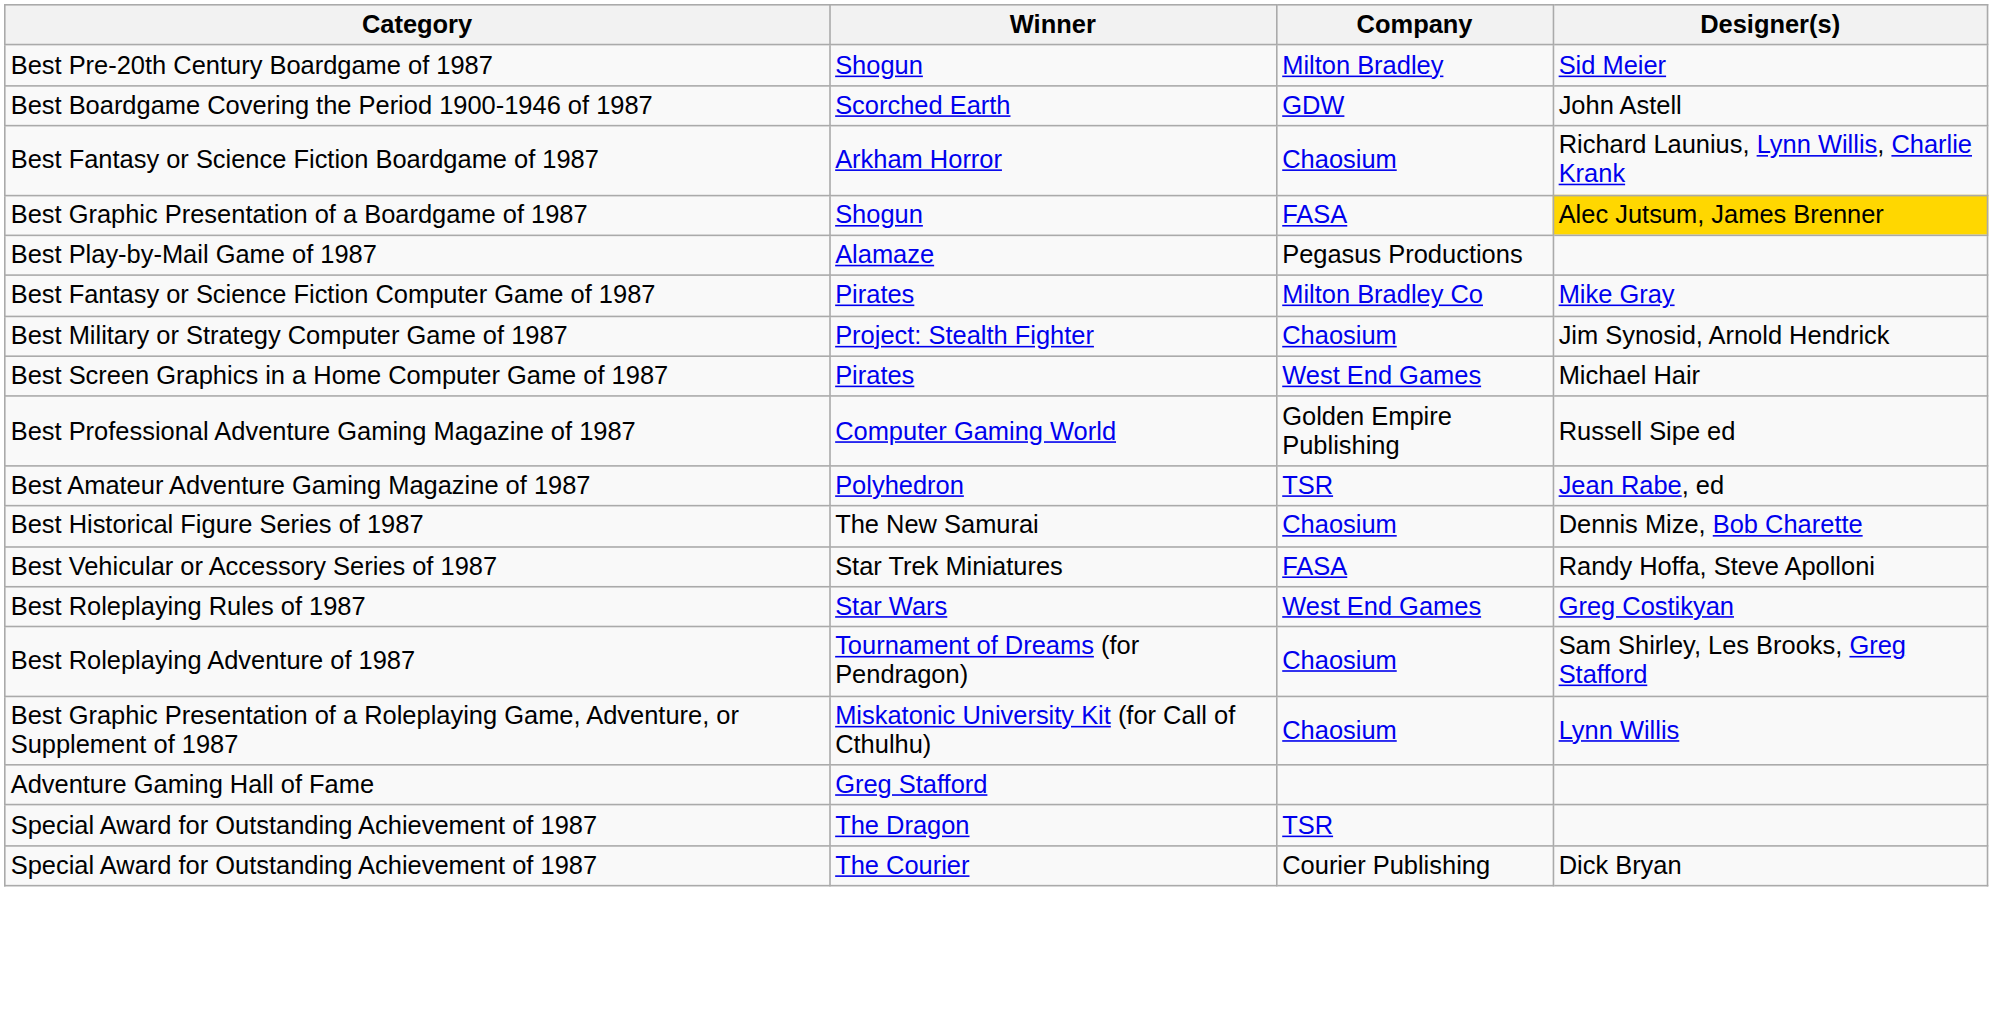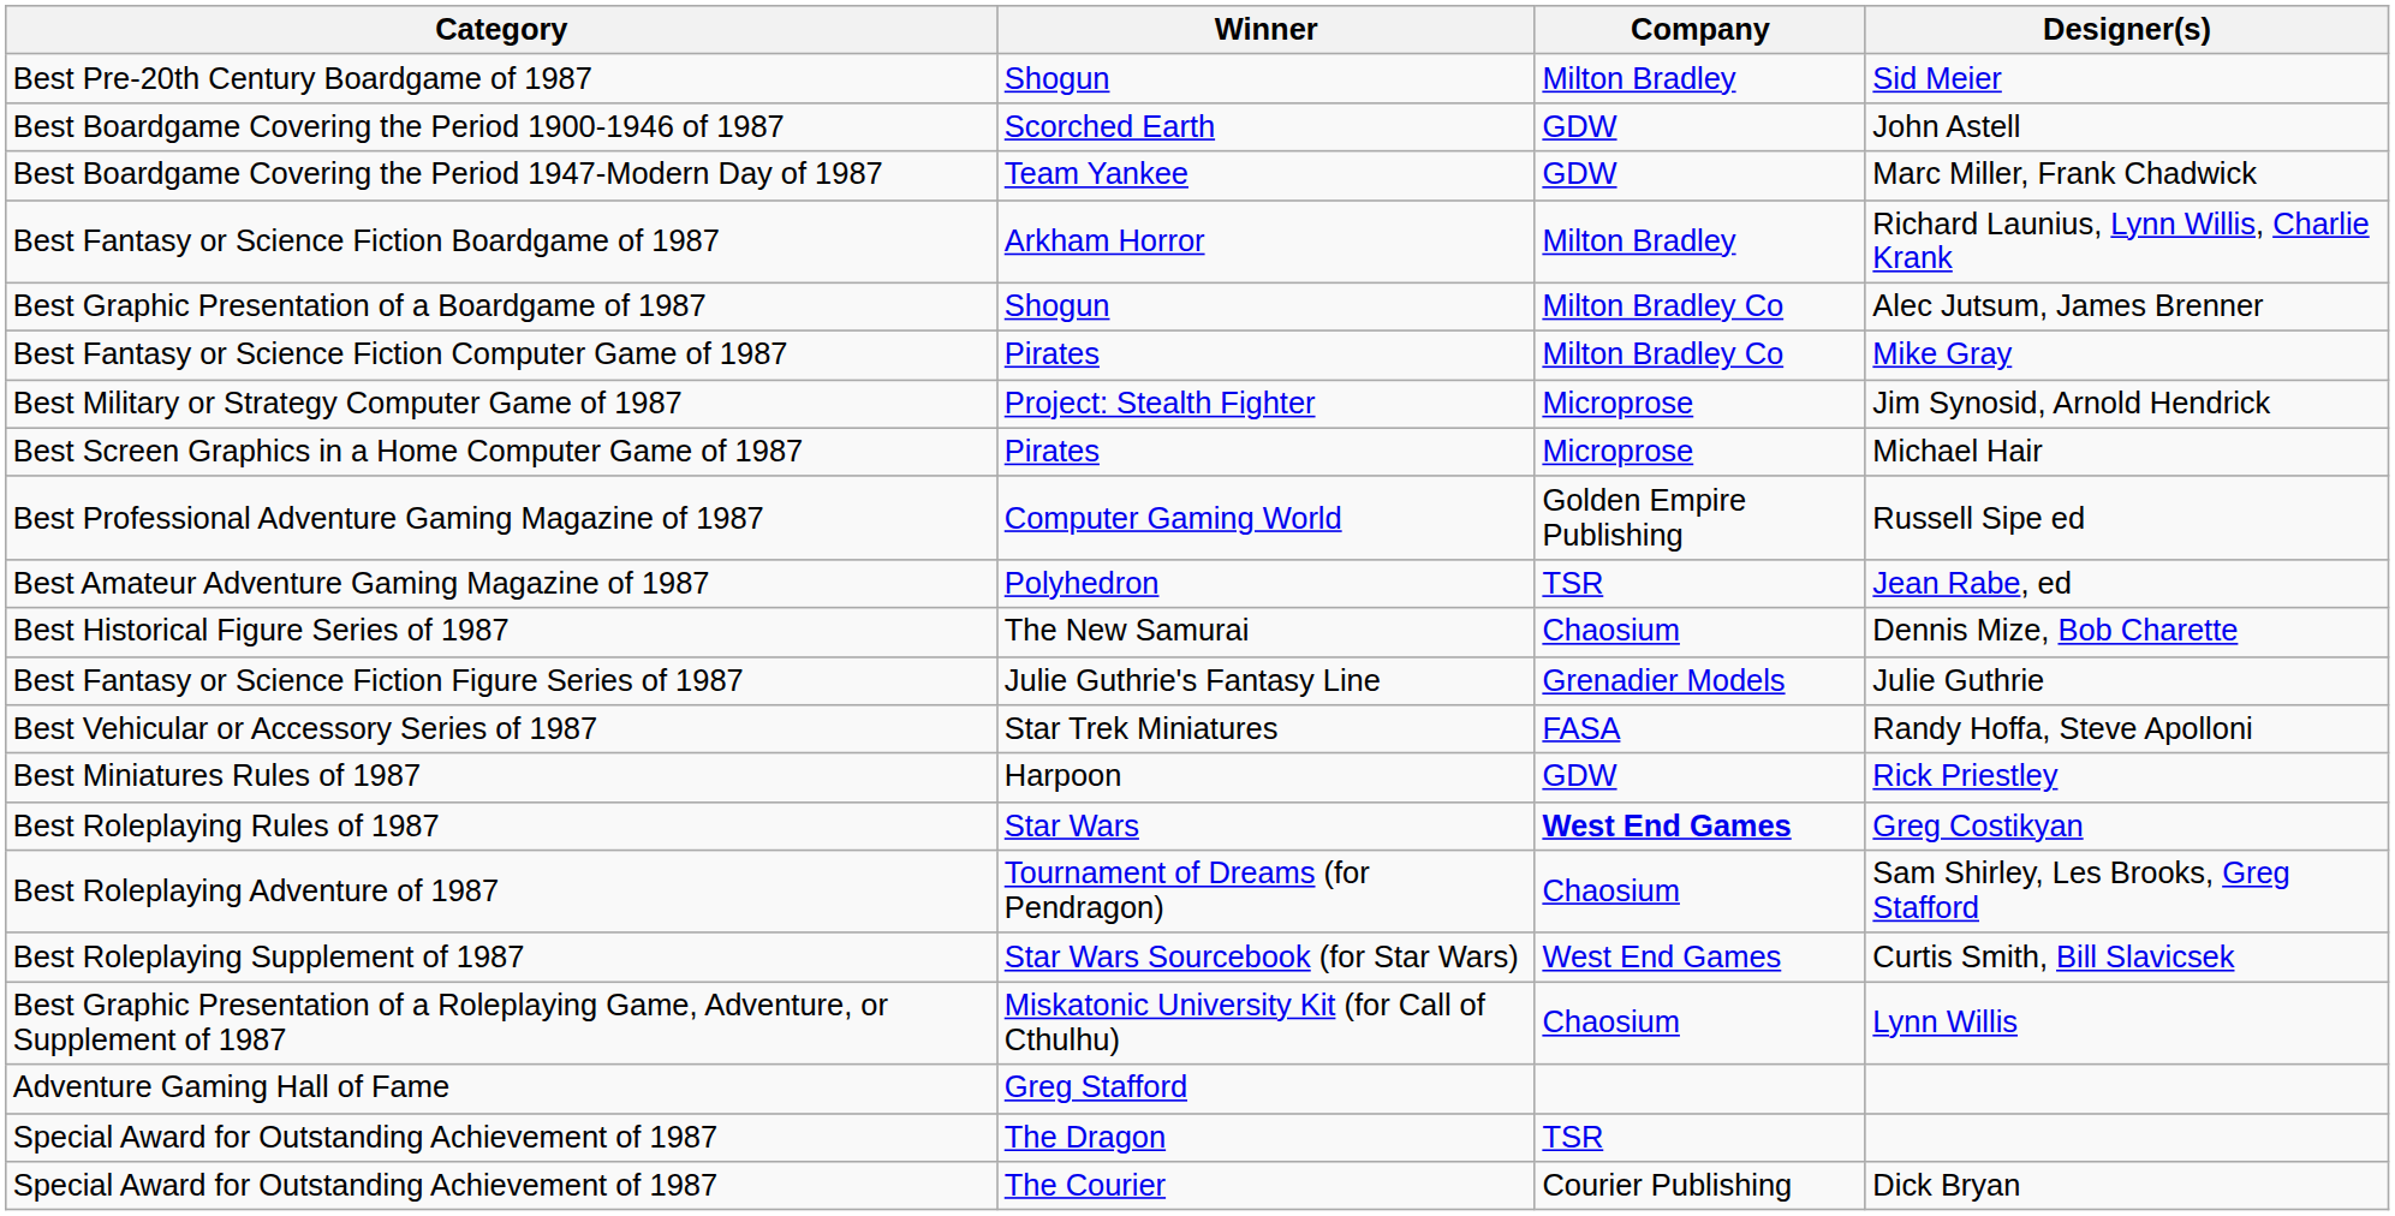 <table class="wikitable">
 <tr>
 <th>Category</th>
 <th>Winner</th>
 <th>Company</th>
 <th>Designer(s)</th>
 </tr>
 <tr>
 <td>Best Pre-20th Century Boardgame of 1987</td>
 <td><a href='#'>Shogun</a></td>
 <td><a href='#'>Milton Bradley</a></td>
 <td><a href='#'>Sid Meier</a></td>
 </tr>
 <tr>
 <td>Best Boardgame Covering the Period 1900-1946 of 1987</td>
 <td><a href='#'>Scorched Earth</a></td>
 <td><a href='#'>GDW</a></td>
 <td>John Astell</td>
 </tr>
 <tr>
+<td>Best Boardgame Covering the Period 1947-Modern Day of 1987</td>
+<td><a href='#'>Team Yankee</a></td>
+<td><a href='#'>GDW</a></td>
+<td>Marc Miller, Frank Chadwick</td>
+</tr>
+<tr>
 <td>Best Fantasy or Science Fiction Boardgame of 1987</td>
 <td><a href='#'>Arkham Horror</a></td>
-<td><a href='#'>Chaosium</a></td>
+<td><a href='#'>Milton Bradley</a></td>
 <td>Richard Launius, <a href='#'>Lynn Willis</a>, <a href='#'>Charlie Krank</a></td>
 </tr>
 <tr>
 <td>Best Graphic Presentation of a Boardgame of 1987</td>
 <td><a href='#'>Shogun</a></td>
-<td><a href='#'>FASA</a></td>
-<td style="background: gold;">Alec Jutsum, James Brenner</td>
-</tr>
-<tr>
-<td>Best Play-by-Mail Game of 1987</td>
-<td><a href='#'>Alamaze</a></td>
-<td>Pegasus Productions</td>
-<td></td>
+<td><a href='#'>Milton Bradley Co</a></td>
+<td>Alec Jutsum, James Brenner</td>
 </tr>
 <tr>
 <td>Best Fantasy or Science Fiction Computer Game of 1987</td>
 <td><a href='#'>Pirates</a></td>
 <td><a href='#'>Milton Bradley Co</a></td>
 <td><a href='#'>Mike Gray</a></td>
 </tr>
 <tr>
 <td>Best Military or Strategy Computer Game of 1987</td>
 <td><a href='#'>Project: Stealth Fighter</a></td>
-<td><a href='#'>Chaosium</a></td>
+<td><a href='#'>Microprose</a></td>
 <td>Jim Synosid, Arnold Hendrick</td>
 </tr>
 <tr>
 <td>Best Screen Graphics in a Home Computer Game of 1987</td>
 <td><a href='#'>Pirates</a></td>
-<td><a href='#'>West End Games</a></td>
+<td><a href='#'>Microprose</a></td>
 <td>Michael Hair</td>
 </tr>
 <tr>
 <td>Best Professional Adventure Gaming Magazine of 1987</td>
 <td><a href='#'>Computer Gaming World</a></td>
 <td>Golden Empire Publishing</td>
 <td>Russell Sipe ed</td>
 </tr>
 <tr>
 <td>Best Amateur Adventure Gaming Magazine of 1987</td>
 <td><a href='#'>Polyhedron</a></td>
 <td><a href='#'>TSR</a></td>
 <td><a href='#'>Jean Rabe</a>, ed</td>
 </tr>
 <tr>
 <td>Best Historical Figure Series of 1987</td>
 <td>The New Samurai</td>
 <td><a href='#'>Chaosium</a></td>
 <td>Dennis Mize, <a href='#'>Bob Charette</a></td>
 </tr>
 <tr>
+<td>Best Fantasy or Science Fiction Figure Series of 1987</td>
+<td>Julie Guthrie's Fantasy Line</td>
+<td><a href='#'>Grenadier Models</a></td>
+<td>Julie Guthrie</td>
+</tr>
+<tr>
 <td>Best Vehicular or Accessory Series of 1987</td>
 <td>Star Trek Miniatures</td>
 <td><a href='#'>FASA</a></td>
 <td>Randy Hoffa, Steve Apolloni</td>
 </tr>
 <tr>
+<td>Best Miniatures Rules of 1987</td>
+<td>Harpoon</td>
+<td><a href='#'>GDW</a></td>
+<td><a href='#'>Rick Priestley</a></td>
+</tr>
+<tr>
 <td>Best Roleplaying Rules of 1987</td>
 <td><a href='#'>Star Wars</a></td>
-<td><a href='#'>West End Games</a></td>
+<td><strong><a href='#'>West End Games</a></strong></td>
 <td><a href='#'>Greg Costikyan</a></td>
 </tr>
 <tr>
 <td>Best Roleplaying Adventure of 1987</td>
 <td><a href='#'>Tournament of Dreams</a> (for Pendragon)</td>
 <td><a href='#'>Chaosium</a></td>
 <td>Sam Shirley, Les Brooks, <a href='#'>Greg Stafford</a></td>
+</tr>
+<tr>
+<td>Best Roleplaying Supplement of 1987</td>
+<td><a href='#'>Star Wars Sourcebook</a> (for Star Wars)</td>
+<td><a href='#'>West End Games</a></td>
+<td>Curtis Smith, <a href='#'>Bill Slavicsek</a></td>
 </tr>
 <tr>
 <td>Best Graphic Presentation of a Roleplaying Game, Adventure, or Supplement of 1987</td>
 <td><a href='#'>Miskatonic University Kit</a> (for Call of Cthulhu)</td>
 <td><a href='#'>Chaosium</a></td>
 <td><a href='#'>Lynn Willis</a></td>
 </tr>
 <tr>
 <td>Adventure Gaming Hall of Fame</td>
 <td><a href='#'>Greg Stafford</a></td>
 <td></td>
 <td></td>
 </tr>
 <tr>
 <td>Special Award for Outstanding Achievement of 1987</td>
 <td><a href='#'>The Dragon</a></td>
 <td><a href='#'>TSR</a></td>
 <td></td>
 </tr>
 <tr>
 <td>Special Award for Outstanding Achievement of 1987</td>
 <td><a href='#'>The Courier</a></td>
 <td>Courier Publishing</td>
 <td>Dick Bryan</td>
 </tr>
 </table>
